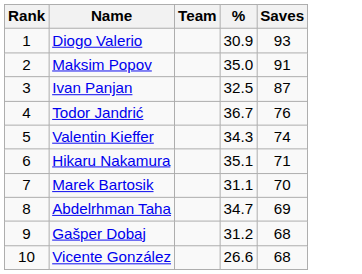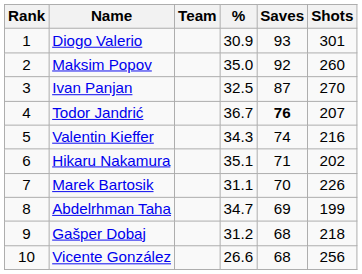 <table class="wikitable" style="text-align: center;">
 <tr>
 <th>Rank</th>
 <th>Name</th>
 <th>Team</th>
 <th>%</th>
 <th>Saves</th>
+<th>Shots</th>
 </tr>
 <tr>
 <td>1</td>
 <td align="left"><a href='#'>Diogo Valerio</a></td>
 <td align="left"></td>
 <td>30.9</td>
 <td>93</td>
+<td>301</td>
 </tr>
 <tr>
 <td>2</td>
 <td align="left"><a href='#'>Maksim Popov</a></td>
 <td align="left"></td>
 <td>35.0</td>
-<td>91</td>
+<td>92</td>
+<td>260</td>
 </tr>
 <tr>
 <td>3</td>
 <td align="left"><a href='#'>Ivan Panjan</a></td>
 <td align="left"></td>
 <td>32.5</td>
 <td>87</td>
+<td>270</td>
 </tr>
 <tr>
 <td>4</td>
 <td align="left"><a href='#'>Todor Jandrić</a></td>
 <td align="left"></td>
 <td>36.7</td>
-<td>76</td>
+<td><strong>76</strong></td>
+<td>207</td>
 </tr>
 <tr>
 <td>5</td>
 <td align="left"><a href='#'>Valentin Kieffer</a></td>
 <td align="left"></td>
 <td>34.3</td>
 <td>74</td>
+<td>216</td>
 </tr>
 <tr>
 <td>6</td>
 <td align="left"><a href='#'>Hikaru Nakamura</a></td>
 <td align="left"></td>
 <td>35.1</td>
 <td>71</td>
+<td>202</td>
 </tr>
 <tr>
 <td>7</td>
 <td align="left"><a href='#'>Marek Bartosik</a></td>
 <td align="left"></td>
 <td>31.1</td>
 <td>70</td>
+<td>226</td>
 </tr>
 <tr>
 <td>8</td>
 <td align="left"><a href='#'>Abdelrhman Taha</a></td>
 <td align="left"></td>
 <td>34.7</td>
 <td>69</td>
+<td>199</td>
 </tr>
 <tr>
 <td>9</td>
 <td align="left"><a href='#'>Gašper Dobaj</a></td>
 <td align="left"></td>
 <td>31.2</td>
 <td>68</td>
+<td>218</td>
 </tr>
 <tr>
 <td>10</td>
 <td align="left"><a href='#'>Vicente González</a></td>
 <td align="left"></td>
 <td>26.6</td>
 <td>68</td>
+<td>256</td>
 </tr>
 </table>
